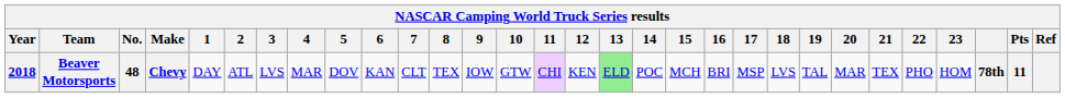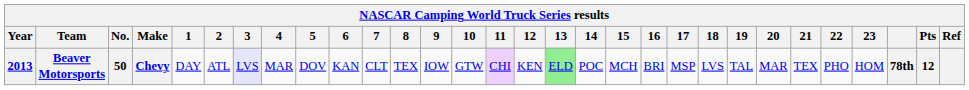 <table class="wikitable" style="text-align:center; font-size:75%">
 <tr>
 <th colspan=30><a href='#'>NASCAR Camping World Truck Series</a> results</th>
 </tr>
 <tr>
 <th>Year</th>
 <th>Team</th>
 <th>No.</th>
 <th>Make</th>
 <th>1</th>
 <th>2</th>
 <th>3</th>
 <th>4</th>
 <th>5</th>
 <th>6</th>
 <th>7</th>
 <th>8</th>
 <th>9</th>
 <th>10</th>
 <th>11</th>
 <th>12</th>
 <th>13</th>
 <th>14</th>
 <th>15</th>
 <th>16</th>
 <th>17</th>
 <th>18</th>
 <th>19</th>
 <th>20</th>
 <th>21</th>
 <th>22</th>
 <th>23</th>
 <th></th>
 <th>Pts</th>
 <th>Ref</th>
 </tr>
 <tr>
-<th><a href='#'>2018</a></th>
+<th><a href='#'>2013</a></th>
 <th><a href='#'>Beaver Motorsports</a></th>
-<th>48</th>
+<th>50</th>
 <th><a href='#'>Chevy</a></th>
 <td><a href='#'>DAY</a></td>
 <td><a href='#'>ATL</a></td>
-<td><a href='#'>LVS</a></td>
+<td style="background: lavender;"><a href='#'>LVS</a></td>
 <td><a href='#'>MAR</a></td>
 <td><a href='#'>DOV</a></td>
 <td><a href='#'>KAN</a></td>
 <td><a href='#'>CLT</a></td>
 <td><a href='#'>TEX</a></td>
 <td><a href='#'>IOW</a></td>
 <td><a href='#'>GTW</a></td>
 <td style="background:#EFCFFF"><a href='#'>CHI</a><br></td>
 <td><a href='#'>KEN</a></td>
 <td style="background: lightgreen;"><a href='#'>ELD</a></td>
 <td><a href='#'>POC</a></td>
 <td><a href='#'>MCH</a></td>
 <td><a href='#'>BRI</a></td>
 <td><a href='#'>MSP</a></td>
 <td><a href='#'>LVS</a></td>
 <td><a href='#'>TAL</a></td>
 <td><a href='#'>MAR</a></td>
 <td><a href='#'>TEX</a></td>
 <td><a href='#'>PHO</a></td>
 <td><a href='#'>HOM</a></td>
 <th>78th</th>
-<th>11</th>
+<th>12</th>
 <th></th>
 </tr>
 </table>
